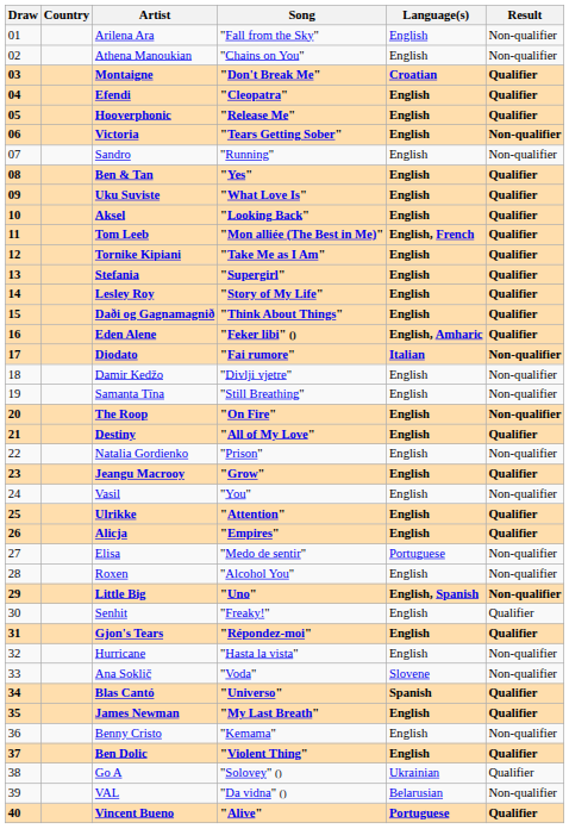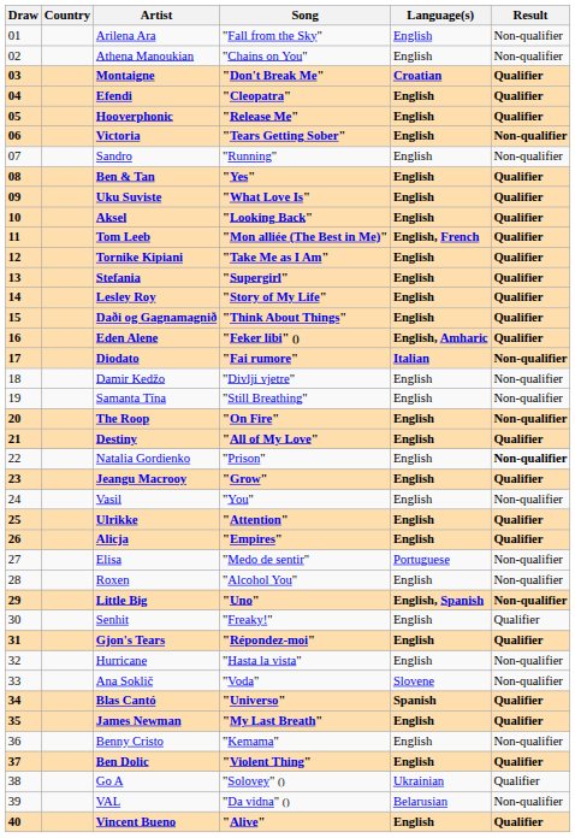 <table class="sortable wikitable">
 <tr>
 <th>Draw</th>
 <th>Country</th>
 <th>Artist</th>
 <th>Song</th>
 <th>Language(s)</th>
 <th>Result</th>
 </tr>
 <tr>
 <td>01</td>
 <td></td>
 <td><a href='#'>Arilena Ara</a></td>
 <td>"<a href='#'>Fall from the Sky</a>"</td>
 <td><a href='#'>English</a></td>
 <td>Non-qualifier</td>
 </tr>
 <tr>
 <td>02</td>
 <td></td>
 <td><a href='#'>Athena Manoukian</a></td>
 <td>"<a href='#'>Chains on You</a>"</td>
 <td>English</td>
 <td>Non-qualifier</td>
 </tr>
 <tr style="background: navajowhite; font-weight: bold;">
 <td>03</td>
 <td></td>
 <td><a href='#'>Montaigne</a></td>
 <td>"<a href='#'>Don't Break Me</a>"</td>
 <td><a href='#'>Croatian</a></td>
 <td>Qualifier</td>
 </tr>
 <tr style="background: navajowhite; font-weight: bold;">
 <td>04</td>
 <td></td>
 <td><a href='#'>Efendi</a></td>
 <td>"<a href='#'>Cleopatra</a>"</td>
 <td>English</td>
 <td>Qualifier</td>
 </tr>
 <tr style="background: navajowhite; font-weight: bold;">
 <td>05</td>
 <td></td>
 <td><a href='#'>Hooverphonic</a></td>
 <td>"<a href='#'>Release Me</a>"</td>
 <td>English</td>
 <td>Qualifier</td>
 </tr>
 <tr style="background: navajowhite; font-weight: bold;">
 <td>06</td>
 <td></td>
 <td><a href='#'>Victoria</a></td>
 <td>"<a href='#'>Tears Getting Sober</a>"</td>
 <td>English</td>
 <td>Non-qualifier</td>
 </tr>
 <tr>
 <td>07</td>
 <td></td>
 <td><a href='#'>Sandro</a></td>
 <td>"<a href='#'>Running</a>"</td>
 <td>English</td>
 <td>Non-qualifier</td>
 </tr>
 <tr style="background: navajowhite; font-weight: bold;">
 <td>08</td>
 <td></td>
 <td><a href='#'>Ben & Tan</a></td>
 <td>"<a href='#'>Yes</a>"</td>
 <td>English</td>
 <td>Qualifier</td>
 </tr>
 <tr style="background: navajowhite; font-weight: bold;">
 <td>09</td>
 <td></td>
 <td><a href='#'>Uku Suviste</a></td>
 <td>"<a href='#'>What Love Is</a>"</td>
 <td>English</td>
 <td>Qualifier</td>
 </tr>
 <tr style="background: navajowhite; font-weight: bold;">
 <td>10</td>
 <td></td>
 <td><a href='#'>Aksel</a></td>
 <td>"<a href='#'>Looking Back</a>"</td>
 <td>English</td>
 <td>Qualifier</td>
 </tr>
 <tr style="background: navajowhite; font-weight: bold;">
 <td>11</td>
 <td></td>
 <td><a href='#'>Tom Leeb</a></td>
 <td>"<a href='#'>Mon alliée (The Best in Me)</a>"</td>
 <td>English, <a href='#'>French</a></td>
 <td>Qualifier</td>
 </tr>
 <tr style="background: navajowhite; font-weight: bold;">
 <td>12</td>
 <td></td>
 <td><a href='#'>Tornike Kipiani</a></td>
 <td>"<a href='#'>Take Me as I Am</a>"</td>
 <td>English</td>
 <td>Qualifier</td>
 </tr>
 <tr style="background: navajowhite; font-weight: bold;">
 <td>13</td>
 <td></td>
 <td><a href='#'>Stefania</a></td>
 <td>"<a href='#'>Supergirl</a>"</td>
 <td>English</td>
 <td>Qualifier</td>
 </tr>
 <tr style="background: navajowhite; font-weight: bold;">
 <td>14</td>
 <td></td>
 <td><a href='#'>Lesley Roy</a></td>
 <td>"<a href='#'>Story of My Life</a>"</td>
 <td>English</td>
 <td>Qualifier</td>
 </tr>
 <tr style="background: navajowhite; font-weight: bold;">
 <td>15</td>
 <td></td>
 <td><a href='#'>Daði og Gagnamagnið</a></td>
 <td>"<a href='#'>Think About Things</a>"</td>
 <td>English</td>
 <td>Qualifier</td>
 </tr>
 <tr style="background: navajowhite; font-weight: bold;">
 <td>16</td>
 <td></td>
 <td><a href='#'>Eden Alene</a></td>
 <td>"<a href='#'>Feker libi</a>" <small>()</small></td>
 <td>English, <a href='#'>Amharic</a></td>
 <td>Qualifier</td>
 </tr>
 <tr style="background: navajowhite; font-weight: bold;">
 <td>17</td>
 <td></td>
 <td><a href='#'>Diodato</a></td>
 <td>"<a href='#'>Fai rumore</a>"</td>
 <td><a href='#'>Italian</a></td>
 <td>Non-qualifier</td>
 </tr>
 <tr>
 <td>18</td>
 <td></td>
 <td><a href='#'>Damir Kedžo</a></td>
 <td>"<a href='#'>Divlji vjetre</a>"</td>
 <td>English</td>
 <td>Non-qualifier</td>
 </tr>
 <tr>
 <td>19</td>
 <td></td>
 <td><a href='#'>Samanta Tīna</a></td>
 <td>"<a href='#'>Still Breathing</a>"</td>
 <td>English</td>
 <td>Non-qualifier</td>
 </tr>
 <tr style="background: navajowhite; font-weight: bold;">
 <td>20</td>
 <td></td>
 <td><a href='#'>The Roop</a></td>
 <td>"<a href='#'>On Fire</a>"</td>
 <td>English</td>
 <td>Non-qualifier</td>
 </tr>
 <tr style="background: navajowhite; font-weight: bold;">
 <td>21</td>
 <td></td>
 <td><a href='#'>Destiny</a></td>
 <td>"<a href='#'>All of My Love</a>"</td>
 <td>English</td>
 <td>Qualifier</td>
 </tr>
 <tr>
 <td>22</td>
 <td></td>
 <td><a href='#'>Natalia Gordienko</a></td>
 <td>"<a href='#'>Prison</a>"</td>
 <td>English</td>
-<td>Non-qualifier</td>
+<td><strong>Non-qualifier</strong></td>
 </tr>
 <tr style="background: navajowhite; font-weight: bold;">
 <td>23</td>
 <td></td>
 <td><a href='#'>Jeangu Macrooy</a></td>
 <td>"<a href='#'>Grow</a>"</td>
 <td>English</td>
 <td>Qualifier</td>
 </tr>
 <tr>
 <td>24</td>
 <td></td>
 <td><a href='#'>Vasil</a></td>
 <td>"<a href='#'>You</a>"</td>
 <td>English</td>
 <td>Non-qualifier</td>
 </tr>
 <tr style="background: navajowhite; font-weight: bold;">
 <td>25</td>
 <td></td>
 <td><a href='#'>Ulrikke</a></td>
 <td>"<a href='#'>Attention</a>"</td>
 <td>English</td>
 <td>Qualifier</td>
 </tr>
 <tr style="background: navajowhite; font-weight: bold;">
 <td>26</td>
 <td></td>
 <td><a href='#'>Alicja</a></td>
 <td>"<a href='#'>Empires</a>"</td>
 <td>English</td>
 <td>Qualifier</td>
 </tr>
 <tr>
 <td>27</td>
 <td></td>
 <td><a href='#'>Elisa</a></td>
 <td>"<a href='#'>Medo de sentir</a>"</td>
 <td><a href='#'>Portuguese</a></td>
 <td>Non-qualifier</td>
 </tr>
 <tr>
 <td>28</td>
 <td></td>
 <td><a href='#'>Roxen</a></td>
 <td>"<a href='#'>Alcohol You</a>"</td>
 <td>English</td>
 <td>Non-qualifier</td>
 </tr>
 <tr style="background: navajowhite; font-weight: bold;">
 <td>29</td>
 <td></td>
 <td><a href='#'>Little Big</a></td>
 <td>"<a href='#'>Uno</a>"</td>
 <td>English, <a href='#'>Spanish</a></td>
 <td>Non-qualifier</td>
 </tr>
 <tr>
 <td>30</td>
 <td></td>
 <td><a href='#'>Senhit</a></td>
 <td>"<a href='#'>Freaky!</a>"</td>
 <td>English</td>
 <td>Qualifier</td>
 </tr>
 <tr style="background: navajowhite; font-weight: bold;">
 <td>31</td>
 <td></td>
 <td><a href='#'>Gjon's Tears</a></td>
 <td>"<a href='#'>Répondez-moi</a>"</td>
 <td>English</td>
 <td>Qualifier</td>
 </tr>
 <tr>
 <td>32</td>
 <td></td>
 <td><a href='#'>Hurricane</a></td>
 <td>"<a href='#'>Hasta la vista</a>"</td>
 <td>English</td>
 <td>Non-qualifier</td>
 </tr>
 <tr>
 <td>33</td>
 <td></td>
 <td><a href='#'>Ana Soklič</a></td>
 <td>"<a href='#'>Voda</a>"</td>
 <td><a href='#'>Slovene</a></td>
 <td>Non-qualifier</td>
 </tr>
 <tr style="background: navajowhite; font-weight: bold;">
 <td>34</td>
 <td></td>
 <td><a href='#'>Blas Cantó</a></td>
 <td>"<a href='#'>Universo</a>"</td>
 <td>Spanish</td>
 <td>Qualifier</td>
 </tr>
 <tr style="background: navajowhite; font-weight: bold;">
 <td>35</td>
 <td></td>
 <td><a href='#'>James Newman</a></td>
 <td>"<a href='#'>My Last Breath</a>"</td>
 <td>English</td>
 <td>Qualifier</td>
 </tr>
 <tr>
 <td>36</td>
 <td></td>
 <td><a href='#'>Benny Cristo</a></td>
 <td>"<a href='#'>Kemama</a>"</td>
 <td>English</td>
 <td>Non-qualifier</td>
 </tr>
 <tr style="background: navajowhite; font-weight: bold;">
 <td>37</td>
 <td></td>
 <td><a href='#'>Ben Dolic</a></td>
 <td>"<a href='#'>Violent Thing</a>"</td>
 <td>English</td>
 <td>Qualifier</td>
 </tr>
 <tr>
 <td>38</td>
 <td></td>
 <td><a href='#'>Go A</a></td>
 <td>"<a href='#'>Solovey</a>" <small>()</small></td>
 <td><a href='#'>Ukrainian</a></td>
 <td>Qualifier</td>
 </tr>
 <tr>
 <td>39</td>
 <td></td>
 <td><a href='#'>VAL</a></td>
 <td>"<a href='#'>Da vidna</a>" <small>()</small></td>
 <td><a href='#'>Belarusian</a></td>
 <td>Non-qualifier</td>
 </tr>
 <tr style="background: navajowhite; font-weight: bold;">
 <td>40</td>
 <td></td>
 <td><a href='#'>Vincent Bueno</a></td>
 <td>"<a href='#'>Alive</a>"</td>
-<td><a href='#'>Portuguese</a></td>
+<td>English</td>
 <td>Qualifier</td>
 </tr>
 </table>
